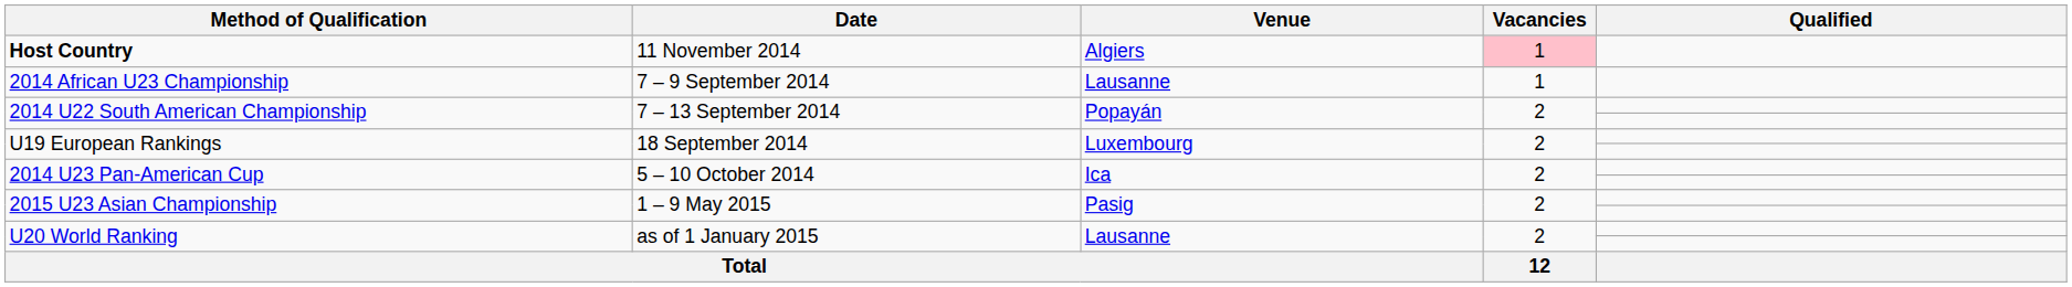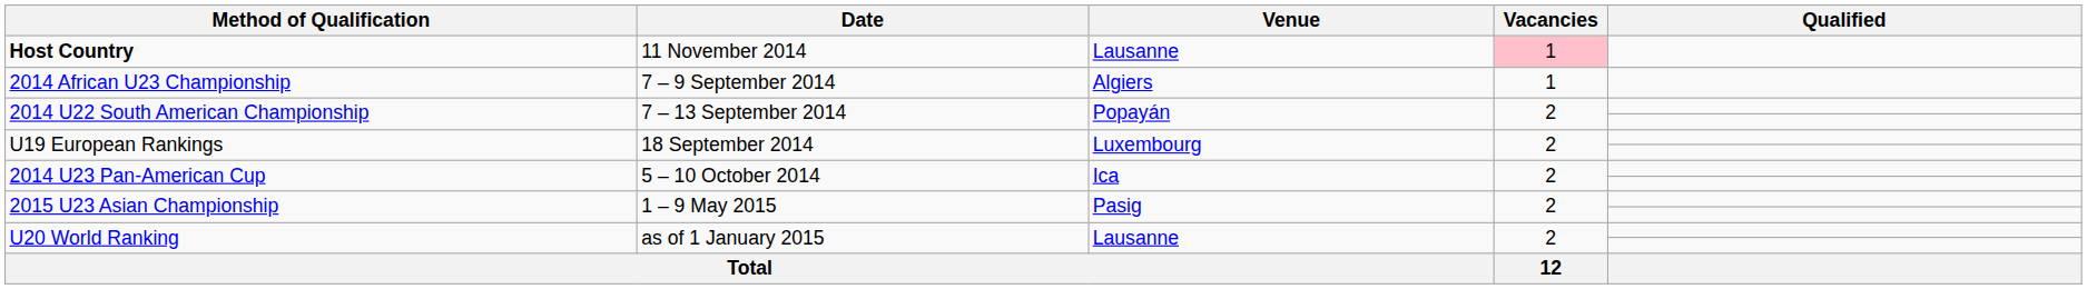 <table class="wikitable">
 <tr>
 <th width=28%>Method of Qualification</th>
 <th width=20%>Date</th>
 <th width=18%>Venue</th>
 <th width=5%>Vacancies</th>
 <th width=21%>Qualified</th>
 </tr>
 <tr>
 <td><strong>Host Country</strong></td>
 <td>11 November 2014</td>
-<td> <a href='#'>Algiers</a></td>
+<td> <a href='#'>Lausanne</a></td>
 <td style="background: pink; text-align:center;">1</td>
 <td></td>
 </tr>
 <tr>
 <td><a href='#'>2014 African U23 Championship</a></td>
 <td>7 – 9 September 2014</td>
-<td> <a href='#'>Lausanne</a></td>
+<td> <a href='#'>Algiers</a></td>
 <td style="text-align:center;">1</td>
 <td></td>
 </tr>
 <tr>
 <td rowspan="2"><a href='#'>2014 U22 South American Championship</a></td>
 <td rowspan="2">7 – 13 September 2014</td>
 <td rowspan="2"> <a href='#'>Popayán</a></td>
 <td rowspan="2" style="text-align:center;">2</td>
 <td></td>
 </tr>
 <tr>
 <td></td>
 </tr>
 <tr>
 <td rowspan="2">U19 European Rankings</td>
 <td rowspan="2">18 September 2014</td>
 <td rowspan="2"> <a href='#'>Luxembourg</a></td>
 <td rowspan="2" style="text-align:center;">2</td>
 <td></td>
 </tr>
 <tr>
 <td></td>
 </tr>
 <tr>
 <td rowspan="2"><a href='#'>2014 U23 Pan-American Cup</a></td>
 <td rowspan="2">5  – 10 October 2014</td>
 <td rowspan="2"> <a href='#'>Ica</a></td>
 <td rowspan="2" style="text-align:center;">2</td>
 <td></td>
 </tr>
 <tr>
 <td></td>
 </tr>
 <tr>
 <td rowspan="2"><a href='#'>2015 U23 Asian Championship</a></td>
 <td rowspan="2">1 – 9 May 2015</td>
 <td rowspan="2"> <a href='#'>Pasig</a></td>
 <td rowspan="2" style="text-align:center;">2</td>
 <td></td>
 </tr>
 <tr>
 <td></td>
 </tr>
 <tr>
 <td rowspan="2"><a href='#'>U20 World Ranking</a></td>
 <td rowspan="2">as of 1 January 2015</td>
 <td rowspan="2"> <a href='#'>Lausanne</a></td>
 <td rowspan="2" style="text-align:center;">2</td>
 <td></td>
 </tr>
 <tr>
 <td></td>
 </tr>
 <tr>
 <th colspan="3">Total</th>
 <th>12</th>
 <th colspan="2"></th>
 </tr>
 </table>
